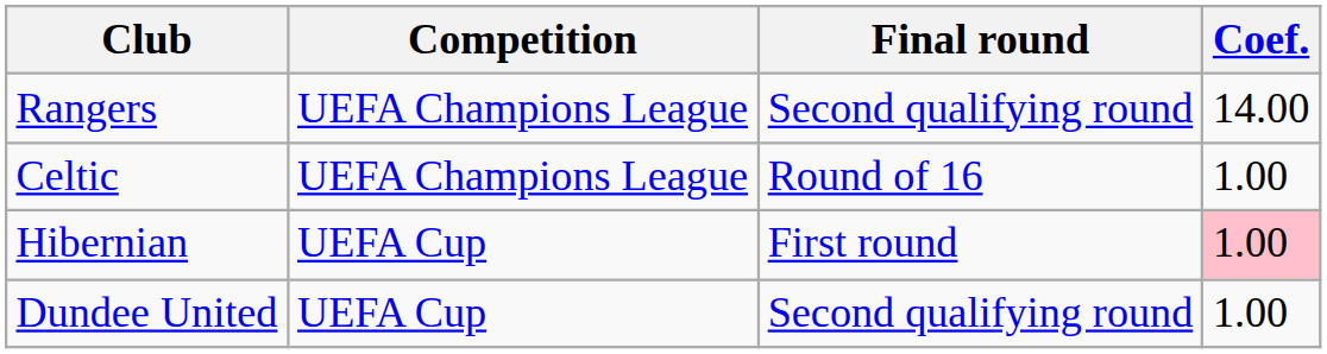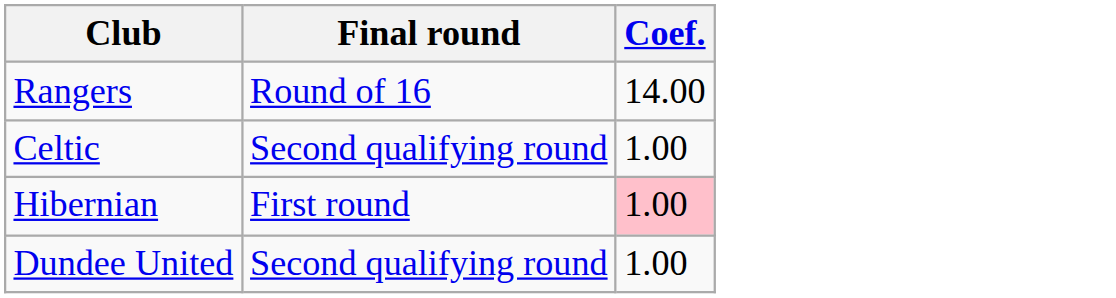 <table class="wikitable">
 <tr>
 <th>Club</th>
-<th>Competition</th>
 <th>Final round</th>
 <th><a href='#'>Coef.</a></th>
 </tr>
 <tr>
 <td><a href='#'>Rangers</a></td>
-<td><a href='#'>UEFA Champions League</a></td>
-<td><a href='#'>Second qualifying round</a></td>
+<td><a href='#'>Round of 16</a></td>
 <td>14.00</td>
 </tr>
 <tr>
 <td><a href='#'>Celtic</a></td>
-<td><a href='#'>UEFA Champions League</a></td>
-<td><a href='#'>Round of 16</a></td>
+<td><a href='#'>Second qualifying round</a></td>
 <td>1.00</td>
 </tr>
 <tr>
 <td><a href='#'>Hibernian</a></td>
-<td><a href='#'>UEFA Cup</a></td>
 <td><a href='#'>First round</a></td>
 <td style="background: pink;">1.00</td>
 </tr>
 <tr>
 <td><a href='#'>Dundee United</a></td>
-<td><a href='#'>UEFA Cup</a></td>
 <td><a href='#'>Second qualifying round</a></td>
 <td>1.00</td>
 </tr>
 </table>
